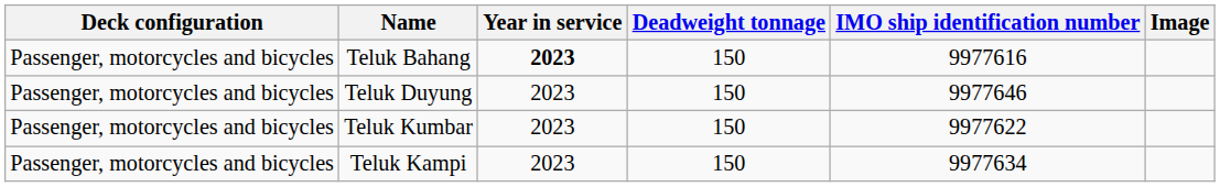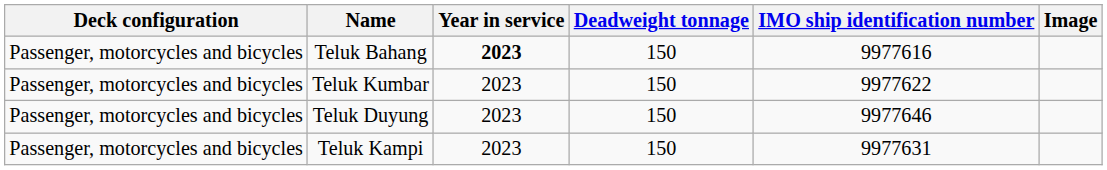 <table class="wikitable sortable mw-collapsible" style="text-align:center;">
 <tr>
 <th>Deck configuration</th>
 <th>Name</th>
 <th>Year in service</th>
 <th><a href='#'>Deadweight tonnage</a></th>
 <th><a href='#'>IMO ship identification number</a></th>
 <th>Image</th>
 </tr>
 <tr>
 <td>Passenger, motorcycles and bicycles</td>
 <td>Teluk Bahang</td>
 <td><strong>2023</strong></td>
 <td>150</td>
 <td>9977616</td>
 <td></td>
 </tr>
 <tr>
 <td>Passenger, motorcycles and bicycles</td>
+<td>Teluk Kumbar</td>
+<td>2023</td>
+<td>150</td>
+<td>9977622</td>
+<td></td>
+</tr>
+<tr>
+<td>Passenger, motorcycles and bicycles</td>
 <td>Teluk Duyung</td>
 <td>2023</td>
 <td>150</td>
 <td>9977646</td>
 <td></td>
 </tr>
 <tr>
 <td>Passenger, motorcycles and bicycles</td>
-<td>Teluk Kumbar</td>
-<td>2023</td>
-<td>150</td>
-<td>9977622</td>
-<td></td>
-</tr>
-<tr>
-<td>Passenger, motorcycles and bicycles</td>
 <td>Teluk Kampi</td>
 <td>2023</td>
 <td>150</td>
-<td>9977634</td>
+<td>9977631</td>
 <td></td>
 </tr>
 </table>
